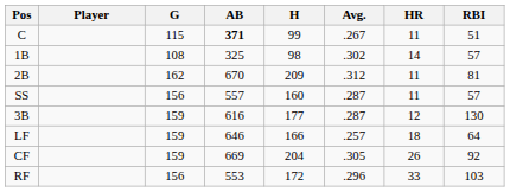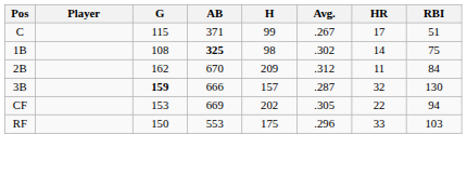 <table class="wikitable sortable">
 <tr>
 <th bgcolor="#DDDDFF" width="5%">Pos</th>
 <th bgcolor="#DDDDFF" width="16%">Player</th>
 <th bgcolor="#DDDDFF" width="9%">G</th>
 <th bgcolor="#DDDDFF" width="9%">AB</th>
 <th bgcolor="#DDDDFF" width="9%">H</th>
 <th bgcolor="#DDDDFF" width="9%">Avg.</th>
 <th bgcolor="#DDDDFF" width="9%">HR</th>
 <th bgcolor="#DDDDFF" width="9%">RBI</th>
 </tr>
 <tr align="center">
 <td>C</td>
 <td></td>
 <td>115</td>
-<td><strong>371</strong></td>
+<td>371</td>
 <td>99</td>
 <td>.267</td>
-<td>11</td>
+<td>17</td>
 <td>51</td>
 </tr>
 <tr align="center">
 <td>1B</td>
 <td></td>
 <td>108</td>
-<td>325</td>
+<td><strong>325</strong></td>
 <td>98</td>
 <td>.302</td>
 <td>14</td>
-<td>57</td>
+<td>75</td>
 </tr>
 <tr align="center">
 <td>2B</td>
 <td></td>
 <td>162</td>
 <td>670</td>
 <td>209</td>
 <td>.312</td>
 <td>11</td>
-<td>81</td>
-</tr>
-<tr align="center">
-<td>SS</td>
-<td></td>
-<td>156</td>
-<td>557</td>
-<td>160</td>
-<td>.287</td>
-<td>11</td>
-<td>57</td>
+<td>84</td>
 </tr>
 <tr align="center">
 <td>3B</td>
 <td></td>
-<td>159</td>
-<td>616</td>
-<td>177</td>
+<td><strong>159</strong></td>
+<td>666</td>
+<td>157</td>
 <td>.287</td>
-<td>12</td>
+<td>32</td>
 <td>130</td>
-</tr>
-<tr align="center">
-<td>LF</td>
-<td></td>
-<td>159</td>
-<td>646</td>
-<td>166</td>
-<td>.257</td>
-<td>18</td>
-<td>64</td>
 </tr>
 <tr align="center">
 <td>CF</td>
 <td></td>
-<td>159</td>
+<td>153</td>
 <td>669</td>
-<td>204</td>
+<td>202</td>
 <td>.305</td>
-<td>26</td>
-<td>92</td>
+<td>22</td>
+<td>94</td>
 </tr>
 <tr align="center">
 <td>RF</td>
 <td></td>
-<td>156</td>
+<td>150</td>
 <td>553</td>
-<td>172</td>
+<td>175</td>
 <td>.296</td>
 <td>33</td>
 <td>103</td>
 </tr>
 </table>
